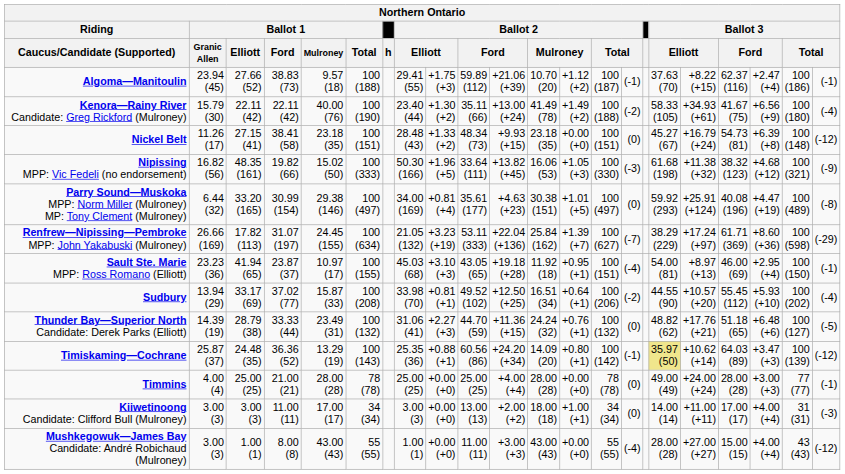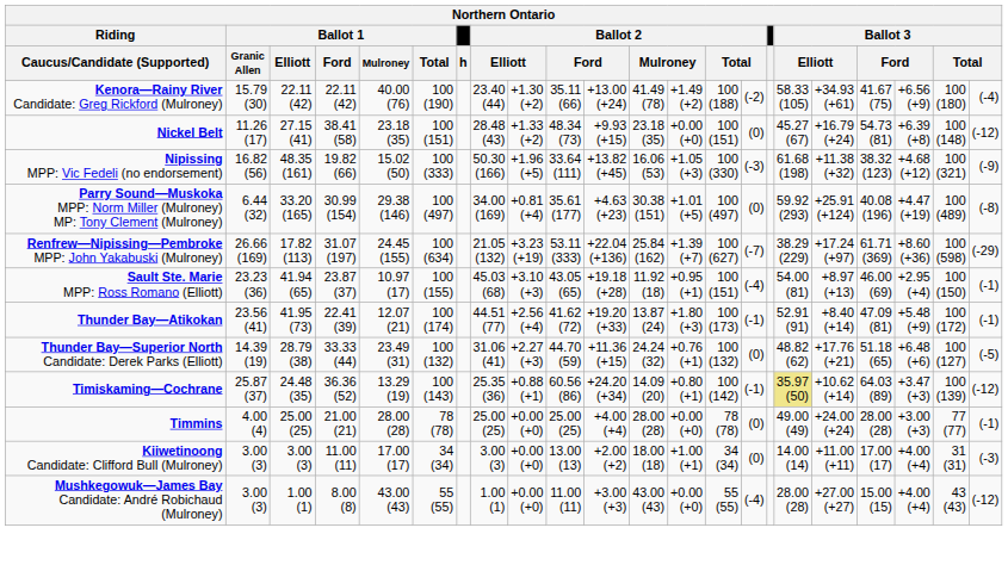 <table class="wikitable mw-collapsible mw-collapsed">
 <tr>
 <th colspan = "22">Northern Ontario</th>
 </tr>
 <tr>
 <th style="width:300px;">Riding</th>
 <th colspan = "5">Ballot 1</th>
 <th scope="col" style="width: 1px;background:black"></th>
 <th colspan = "8">Ballot 2</th>
 <th scope="col" style="width: 1px;background:black"></th>
 <th colspan = "6">Ballot 3</th>
 </tr>
 <tr>
 <th>Caucus/Candidate (Supported)</th>
 <th style="width:50px;"><small>Granic<br>Allen</small></th>
 <th style="width:50px;">Elliott</th>
 <th style="width:50px;">Ford</th>
 <th style="width:50px;"><small>Mulroney</small></th>
 <th style="width:50px;">Total</th>
 <th>h</th>
 <th colspan = "2">Elliott</th>
 <th colspan = "2">Ford</th>
 <th colspan = "2">Mulroney</th>
 <th colspan = "2">Total</th>
 <th></th>
 <th colspan = "2">Elliott</th>
 <th colspan = "2">Ford</th>
 <th colspan = "2">Total</th>
-</tr>
-<tr style="text-align:right;">
-<td><strong><a href='#'>Algoma—Manitoulin</a></strong><br></td>
-<td>23.94<br>(45)</td>
-<td>27.66<br>(52)</td>
-<td>38.83<br>(73)</td>
-<td>9.57<br>(18)</td>
-<td>100<br>(188)</td>
-<td></td>
-<td>29.41<br>(55)</td>
-<td>+1.75<br>(+3)</td>
-<td>59.89<br>(112)</td>
-<td>+21.06<br>(+39)</td>
-<td>10.70<br>(20)</td>
-<td>+1.12<br>(+2)</td>
-<td>100<br>(187)</td>
-<td>(-1)</td>
-<td></td>
-<td>37.63<br>(70)</td>
-<td>+8.22<br>(+15)</td>
-<td>62.37<br>(116)</td>
-<td>+2.47<br>(+4)</td>
-<td>100<br>(186)</td>
-<td>(-1)</td>
 </tr>
 <tr style="text-align:right;">
 <td><strong><a href='#'>Kenora—Rainy River</a></strong><br>Candidate: <a href='#'>Greg Rickford</a> (Mulroney)</td>
 <td>15.79<br>(30)</td>
 <td>22.11<br>(42)</td>
 <td>22.11<br>(42)</td>
 <td>40.00<br>(76)</td>
 <td>100<br>(190)</td>
 <td></td>
 <td>23.40<br>(44)</td>
 <td>+1.30<br>(+2)</td>
 <td>35.11<br>(66)</td>
 <td>+13.00<br>(+24)</td>
 <td>41.49<br>(78)</td>
 <td>+1.49<br>(+2)</td>
 <td>100<br>(188)</td>
 <td>(-2)</td>
 <td></td>
 <td>58.33<br>(105)</td>
 <td>+34.93<br>(+61)</td>
 <td>41.67<br>(75)</td>
 <td>+6.56<br>(+9)</td>
 <td>100<br>(180)</td>
 <td>(-4)</td>
 </tr>
 <tr style="text-align:right;">
 <td><strong><a href='#'>Nickel Belt</a></strong><br></td>
 <td>11.26<br>(17)</td>
 <td>27.15<br>(41)</td>
 <td>38.41<br>(58)</td>
 <td>23.18<br>(35)</td>
 <td>100<br>(151)</td>
 <td></td>
 <td>28.48<br>(43)</td>
 <td>+1.33<br>(+2)</td>
 <td>48.34<br>(73)</td>
 <td>+9.93<br>(+15)</td>
 <td>23.18<br>(35)</td>
 <td>+0.00<br>(+0)</td>
 <td>100<br>(151)</td>
 <td>(0)</td>
 <td></td>
 <td>45.27<br>(67)</td>
 <td>+16.79<br>(+24)</td>
 <td>54.73<br>(81)</td>
 <td>+6.39<br>(+8)</td>
 <td>100<br>(148)</td>
 <td>(-12)</td>
 </tr>
 <tr style="text-align:right;">
 <td><strong><a href='#'>Nipissing</a></strong><br>MPP: <a href='#'>Vic Fedeli</a> (no endorsement)</td>
 <td>16.82<br>(56)</td>
 <td>48.35<br>(161)</td>
 <td>19.82<br>(66)</td>
 <td>15.02<br>(50)</td>
 <td>100<br>(333)</td>
 <td></td>
 <td>50.30<br>(166)</td>
 <td>+1.96<br>(+5)</td>
 <td>33.64<br>(111)</td>
 <td>+13.82<br>(+45)</td>
 <td>16.06<br>(53)</td>
 <td>+1.05<br>(+3)</td>
 <td>100<br>(330)</td>
 <td>(-3)</td>
 <td></td>
 <td>61.68<br>(198)</td>
 <td>+11.38<br>(+32)</td>
 <td>38.32<br>(123)</td>
 <td>+4.68<br>(+12)</td>
 <td>100<br>(321)</td>
 <td>(-9)</td>
 </tr>
 <tr style="text-align:right;">
 <td><strong><a href='#'>Parry Sound—Muskoka</a></strong><br>MPP: <a href='#'>Norm Miller</a> (Mulroney)<br>MP: <a href='#'>Tony Clement</a> (Mulroney)</td>
 <td>6.44<br>(32)</td>
 <td>33.20<br>(165)</td>
 <td>30.99<br>(154)</td>
 <td>29.38<br>(146)</td>
 <td>100<br>(497)</td>
 <td></td>
 <td>34.00<br>(169)</td>
 <td>+0.81<br>(+4)</td>
 <td>35.61<br>(177)</td>
 <td>+4.63<br>(+23)</td>
 <td>30.38<br>(151)</td>
 <td>+1.01<br>(+5)</td>
 <td>100<br>(497)</td>
 <td>(0)</td>
 <td></td>
 <td>59.92<br>(293)</td>
 <td>+25.91<br>(+124)</td>
 <td>40.08<br>(196)</td>
 <td>+4.47<br>(+19)</td>
 <td>100<br>(489)</td>
 <td>(-8)</td>
 </tr>
 <tr style="text-align:right;">
 <td><strong><a href='#'>Renfrew—Nipissing—Pembroke</a></strong><br>MPP: <a href='#'>John Yakabuski</a> (Mulroney)</td>
 <td>26.66<br>(169)</td>
 <td>17.82<br>(113)</td>
 <td>31.07<br>(197)</td>
 <td>24.45<br>(155)</td>
 <td>100<br>(634)</td>
 <td></td>
 <td>21.05<br>(132)</td>
 <td>+3.23<br>(+19)</td>
 <td>53.11<br>(333)</td>
 <td>+22.04<br>(+136)</td>
 <td>25.84<br>(162)</td>
 <td>+1.39<br>(+7)</td>
 <td>100<br>(627)</td>
 <td>(-7)</td>
 <td></td>
 <td>38.29<br>(229)</td>
 <td>+17.24<br>(+97)</td>
 <td>61.71<br>(369)</td>
 <td>+8.60<br>(+36)</td>
 <td>100<br>(598)</td>
 <td>(-29)</td>
 </tr>
 <tr style="text-align:right;">
 <td><strong><a href='#'>Sault Ste. Marie</a></strong><br>MPP: <a href='#'>Ross Romano</a> (Elliott)</td>
 <td>23.23<br>(36)</td>
 <td>41.94<br>(65)</td>
 <td>23.87<br>(37)</td>
 <td>10.97<br>(17)</td>
 <td>100<br>(155)</td>
 <td></td>
 <td>45.03<br>(68)</td>
 <td>+3.10<br>(+3)</td>
 <td>43.05<br>(65)</td>
 <td>+19.18<br>(+28)</td>
 <td>11.92<br>(18)</td>
 <td>+0.95<br>(+1)</td>
 <td>100<br>(151)</td>
 <td>(-4)</td>
 <td></td>
 <td>54.00<br>(81)</td>
 <td>+8.97<br>(+13)</td>
 <td>46.00<br>(69)</td>
 <td>+2.95<br>(+4)</td>
 <td>100<br>(150)</td>
 <td>(-1)</td>
 </tr>
 <tr style="text-align:right;">
-<td><strong><a href='#'>Sudbury</a></strong><br></td>
-<td>13.94<br>(29)</td>
-<td>33.17<br>(69)</td>
-<td>37.02<br>(77)</td>
-<td>15.87<br>(33)</td>
-<td>100<br>(208)</td>
+<td><strong><a href='#'>Thunder Bay—Atikokan</a></strong><br></td>
+<td>23.56<br>(41)</td>
+<td>41.95<br>(73)</td>
+<td>22.41<br>(39)</td>
+<td>12.07<br>(21)</td>
+<td>100<br>(174)</td>
 <td></td>
-<td>33.98<br>(70)</td>
-<td>+0.81<br>(+1)</td>
-<td>49.52<br>(102)</td>
-<td>+12.50<br>(+25)</td>
-<td>16.51<br>(34)</td>
-<td>+0.64<br>(+1)</td>
-<td>100<br>(206)</td>
-<td>(-2)</td>
+<td>44.51<br>(77)</td>
+<td>+2.56<br>(+4)</td>
+<td>41.62<br>(72)</td>
+<td>+19.20<br>(+33)</td>
+<td>13.87<br>(24)</td>
+<td>+1.80<br>(+3)</td>
+<td>100<br>(173)</td>
+<td>(-1)</td>
 <td></td>
-<td>44.55<br>(90)</td>
-<td>+10.57<br>(+20)</td>
-<td>55.45<br>(112)</td>
-<td>+5.93<br>(+10)</td>
-<td>100<br>(202)</td>
-<td>(-4)</td>
+<td>52.91<br>(91)</td>
+<td>+8.40<br>(+14)</td>
+<td>47.09<br>(81)</td>
+<td>+5.48<br>(+9)</td>
+<td>100<br>(172)</td>
+<td>(-1)</td>
 </tr>
 <tr style="text-align:right;">
 <td><strong><a href='#'>Thunder Bay—Superior North</a></strong><br>Candidate: Derek Parks (Elliott)</td>
 <td>14.39<br>(19)</td>
 <td>28.79<br>(38)</td>
 <td>33.33<br>(44)</td>
 <td>23.49<br>(31)</td>
 <td>100<br>(132)</td>
 <td></td>
 <td>31.06<br>(41)</td>
 <td>+2.27<br>(+3)</td>
 <td>44.70<br>(59)</td>
 <td>+11.36<br>(+15)</td>
 <td>24.24<br>(32)</td>
 <td>+0.76<br>(+1)</td>
 <td>100<br>(132)</td>
 <td>(0)</td>
 <td></td>
 <td>48.82<br>(62)</td>
 <td>+17.76<br>(+21)</td>
 <td>51.18<br>(65)</td>
 <td>+6.48<br>(+6)</td>
 <td>100<br>(127)</td>
 <td>(-5)</td>
 </tr>
 <tr style="text-align:right;">
 <td><strong><a href='#'>Timiskaming—Cochrane</a></strong><br></td>
 <td>25.87<br>(37)</td>
 <td>24.48<br>(35)</td>
 <td>36.36<br>(52)</td>
 <td>13.29<br>(19)</td>
 <td>100<br>(143)</td>
 <td></td>
 <td>25.35<br>(36)</td>
 <td>+0.88<br>(+1)</td>
 <td>60.56<br>(86)</td>
 <td>+24.20<br>(+34)</td>
 <td>14.09<br>(20)</td>
 <td>+0.80<br>(+1)</td>
 <td>100<br>(142)</td>
 <td>(-1)</td>
 <td></td>
 <td style="background: khaki;">35.97<br>(50)</td>
 <td>+10.62<br>(+14)</td>
 <td>64.03<br>(89)</td>
 <td>+3.47<br>(+3)</td>
 <td>100<br>(139)</td>
 <td>(-12)</td>
 </tr>
 <tr style="text-align:right;">
 <td><strong><a href='#'>Timmins</a></strong><br></td>
 <td>4.00<br>(4)</td>
 <td>25.00<br>(25)</td>
 <td>21.00<br>(21)</td>
 <td>28.00<br>(28)</td>
 <td>78<br>(78)</td>
 <td></td>
 <td>25.00<br>(25)</td>
 <td>+0.00<br>(+0)</td>
 <td>25.00<br>(25)</td>
 <td>+4.00<br>(+4)</td>
 <td>28.00<br>(28)</td>
 <td>+0.00<br>(+0)</td>
 <td>78<br>(78)</td>
 <td>(0)</td>
 <td></td>
 <td>49.00<br>(49)</td>
 <td>+24.00<br>(+24)</td>
 <td>28.00<br>(28)</td>
 <td>+3.00<br>(+3)</td>
 <td>77<br>(77)</td>
 <td>(-1)</td>
 </tr>
 <tr style="text-align:right;">
 <td><strong><a href='#'>Kiiwetinoong</a></strong><br>Candidate: Clifford Bull (Mulroney)</td>
 <td>3.00<br>(3)</td>
 <td>3.00<br>(3)</td>
 <td>11.00<br>(11)</td>
 <td>17.00<br>(17)</td>
 <td>34<br>(34)</td>
 <td></td>
 <td>3.00<br>(3)</td>
 <td>+0.00<br>(+0)</td>
 <td>13.00<br>(13)</td>
 <td>+2.00<br>(+2)</td>
 <td>18.00<br>(18)</td>
 <td>+1.00<br>(+1)</td>
 <td>34<br>(34)</td>
 <td>(0)</td>
 <td></td>
 <td>14.00<br>(14)</td>
 <td>+11.00<br>(+11)</td>
 <td>17.00<br>(17)</td>
 <td>+4.00<br>(+4)</td>
 <td>31<br>(31)</td>
 <td>(-3)</td>
 </tr>
 <tr style="text-align:right;">
 <td><strong><a href='#'>Mushkegowuk—James Bay</a></strong><br>Candidate: André Robichaud (Mulroney)</td>
 <td>3.00<br>(3)</td>
 <td>1.00<br>(1)</td>
 <td>8.00<br>(8)</td>
 <td>43.00<br>(43)</td>
 <td>55<br>(55)</td>
 <td></td>
 <td>1.00<br>(1)</td>
 <td>+0.00<br>(+0)</td>
 <td>11.00<br>(11)</td>
 <td>+3.00<br>(+3)</td>
 <td>43.00<br>(43)</td>
 <td>+0.00<br>(+0)</td>
 <td>55<br>(55)</td>
 <td>(-4)</td>
 <td></td>
 <td>28.00<br>(28)</td>
 <td>+27.00<br>(+27)</td>
 <td>15.00<br>(15)</td>
 <td>+4.00<br>(+4)</td>
 <td>43<br>(43)</td>
 <td>(-12)</td>
 </tr>
 </table>
